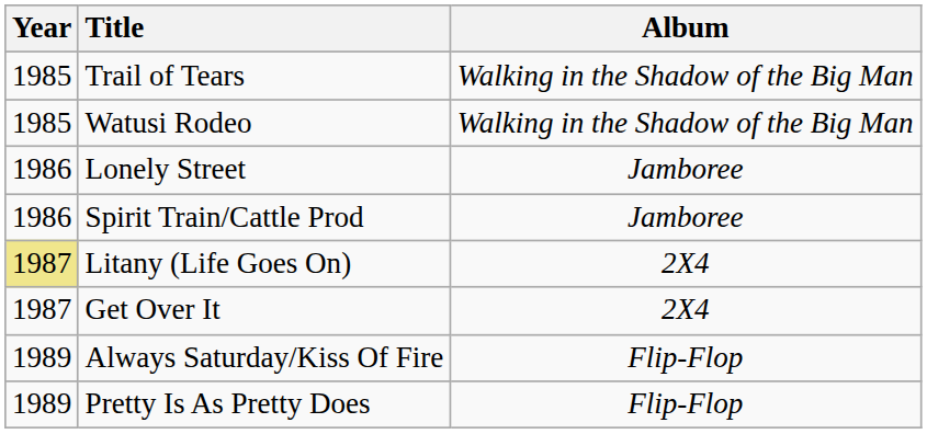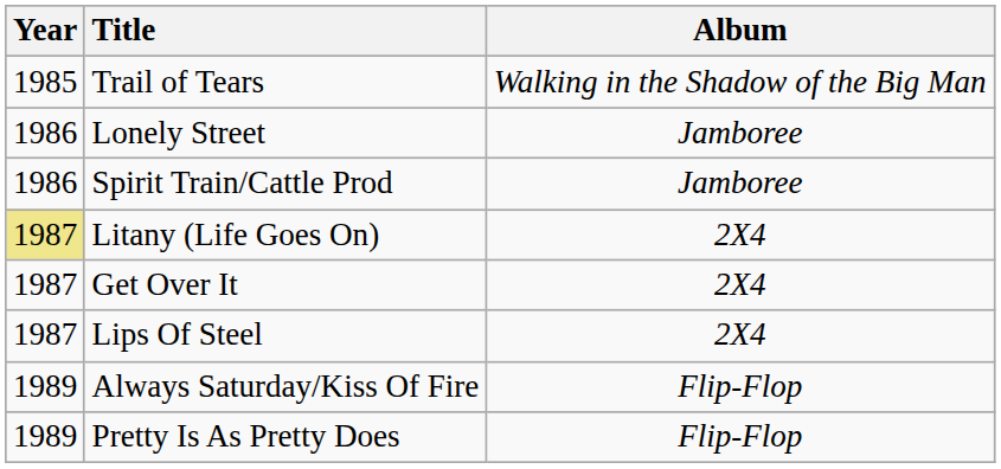 <table class="wikitable">
 <tr>
 <th style="text-align:left;">Year</th>
 <th style="text-align:left;">Title</th>
 <th style="text-align:center;">Album</th>
 </tr>
 <tr>
 <td style="text-align:left;">1985</td>
 <td style="text-align:left;">Trail of Tears</td>
-<td style="text-align:center;"><em>Walking in the Shadow of the Big Man</em></td>
-</tr>
-<tr>
-<td style="text-align:left;">1985</td>
-<td style="text-align:left;">Watusi Rodeo</td>
 <td style="text-align:center;"><em>Walking in the Shadow of the Big Man</em></td>
 </tr>
 <tr>
 <td style="text-align:left;">1986</td>
 <td style="text-align:left;">Lonely Street</td>
 <td style="text-align:center;"><em>Jamboree</em></td>
 </tr>
 <tr>
 <td style="text-align:left;">1986</td>
 <td style="text-align:left;">Spirit Train/Cattle Prod</td>
 <td style="text-align:center;"><em>Jamboree</em></td>
 </tr>
 <tr>
 <td style="background: khaki; text-align:left;">1987</td>
 <td style="text-align:left;">Litany (Life Goes On)</td>
 <td style="text-align:center;"><em>2X4</em></td>
 </tr>
 <tr>
 <td style="text-align:left;">1987</td>
 <td style="text-align:left;">Get Over It</td>
 <td style="text-align:center;"><em>2X4</em></td>
 </tr>
 <tr>
+<td style="text-align:left;">1987</td>
+<td style="text-align:left;">Lips Of Steel</td>
+<td style="text-align:center;"><em>2X4</em></td>
+</tr>
+<tr>
 <td style="text-align:left;">1989</td>
 <td style="text-align:left;">Always Saturday/Kiss Of Fire</td>
 <td style="text-align:center;"><em>Flip-Flop</em></td>
 </tr>
 <tr>
 <td style="text-align:left;">1989</td>
 <td style="text-align:left;">Pretty Is As Pretty Does</td>
 <td style="text-align:center;"><em>Flip-Flop</em></td>
 </tr>
 </table>
